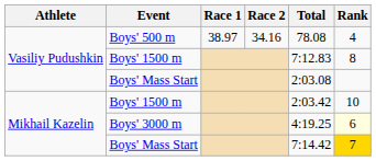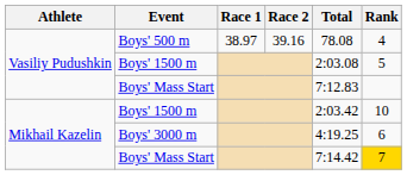 <table class="wikitable" style="font-size:90%; text-align:center;">
 <tr>
 <th>Athlete</th>
 <th>Event</th>
 <th>Race 1</th>
 <th>Race 2</th>
 <th>Total</th>
 <th>Rank</th>
 </tr>
 <tr>
 <td rowspan=3><a href='#'>Vasiliy Pudushkin</a></td>
 <td align=left><a href='#'>Boys' 500 m</a></td>
 <td>38.97</td>
-<td>34.16</td>
+<td>39.16</td>
 <td>78.08</td>
 <td>4</td>
 </tr>
 <tr>
 <td align=left><a href='#'>Boys' 1500 m</a></td>
 <td colspan=2 bgcolor="wheat"></td>
-<td>7:12.83</td>
-<td>8</td>
+<td>2:03.08</td>
+<td>5</td>
 </tr>
 <tr>
 <td align=left><a href='#'>Boys' Mass Start</a></td>
 <td colspan=2 bgcolor="wheat"></td>
-<td>2:03.08</td>
+<td>7:12.83</td>
 <td></td>
 </tr>
 <tr>
 <td rowspan=3 align=left><a href='#'>Mikhail Kazelin</a></td>
 <td align=left><a href='#'>Boys' 1500 m</a></td>
 <td colspan=2 bgcolor="wheat"></td>
 <td>2:03.42</td>
 <td>10</td>
 </tr>
 <tr>
 <td align=left><a href='#'>Boys' 3000 m</a></td>
 <td colspan=2 bgcolor="wheat"></td>
 <td>4:19.25</td>
-<td style="background: lightyellow;">6</td>
+<td>6</td>
 </tr>
 <tr>
 <td align=left><a href='#'>Boys' Mass Start</a></td>
 <td colspan=2 bgcolor="wheat"></td>
 <td>7:14.42</td>
 <td style="background: gold;">7</td>
 </tr>
 </table>
